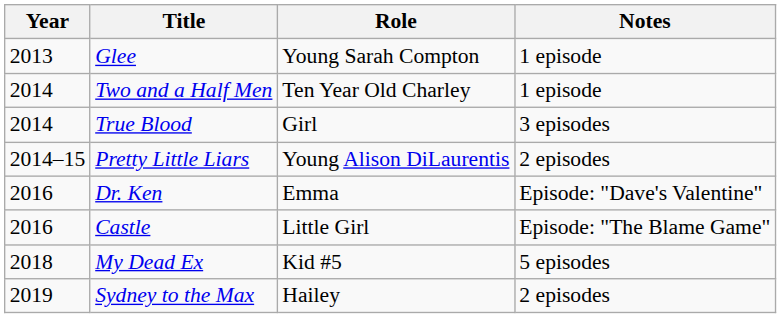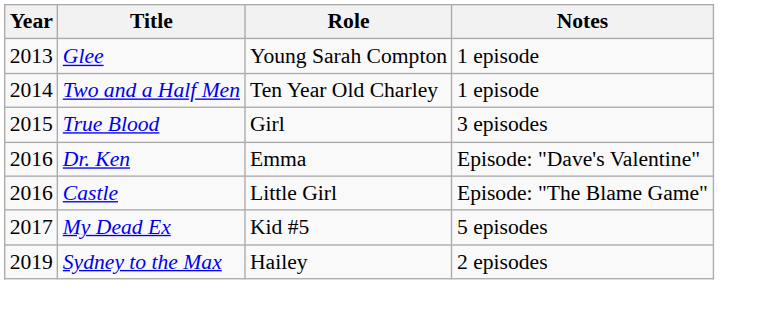 <table class="wikitable sortable">
 <tr>
 <th>Year</th>
 <th>Title</th>
 <th>Role</th>
 <th>Notes</th>
 </tr>
 <tr>
 <td>2013</td>
 <td><em><a href='#'>Glee</a></em></td>
 <td>Young Sarah Compton</td>
 <td>1 episode</td>
 </tr>
 <tr>
 <td>2014</td>
 <td><em><a href='#'>Two and a Half Men</a></em></td>
 <td>Ten Year Old Charley</td>
 <td>1 episode</td>
 </tr>
 <tr>
-<td>2014</td>
+<td>2015</td>
 <td><em><a href='#'>True Blood</a></em></td>
 <td>Girl</td>
 <td>3 episodes</td>
-</tr>
-<tr>
-<td>2014–15</td>
-<td><em><a href='#'>Pretty Little Liars</a></em></td>
-<td>Young <a href='#'>Alison DiLaurentis</a></td>
-<td>2 episodes</td>
 </tr>
 <tr>
 <td>2016</td>
 <td><em><a href='#'>Dr. Ken</a></em></td>
 <td>Emma</td>
 <td>Episode: "Dave's Valentine"</td>
 </tr>
 <tr>
 <td>2016</td>
 <td><em><a href='#'>Castle</a></em></td>
 <td>Little Girl</td>
 <td>Episode: "The Blame Game"</td>
 </tr>
 <tr>
-<td>2018</td>
+<td>2017</td>
 <td><em><a href='#'>My Dead Ex</a></em></td>
 <td>Kid #5</td>
 <td>5 episodes</td>
 </tr>
 <tr>
 <td>2019</td>
 <td><em><a href='#'>Sydney to the Max</a></em></td>
 <td>Hailey</td>
 <td>2 episodes</td>
 </tr>
 </table>
